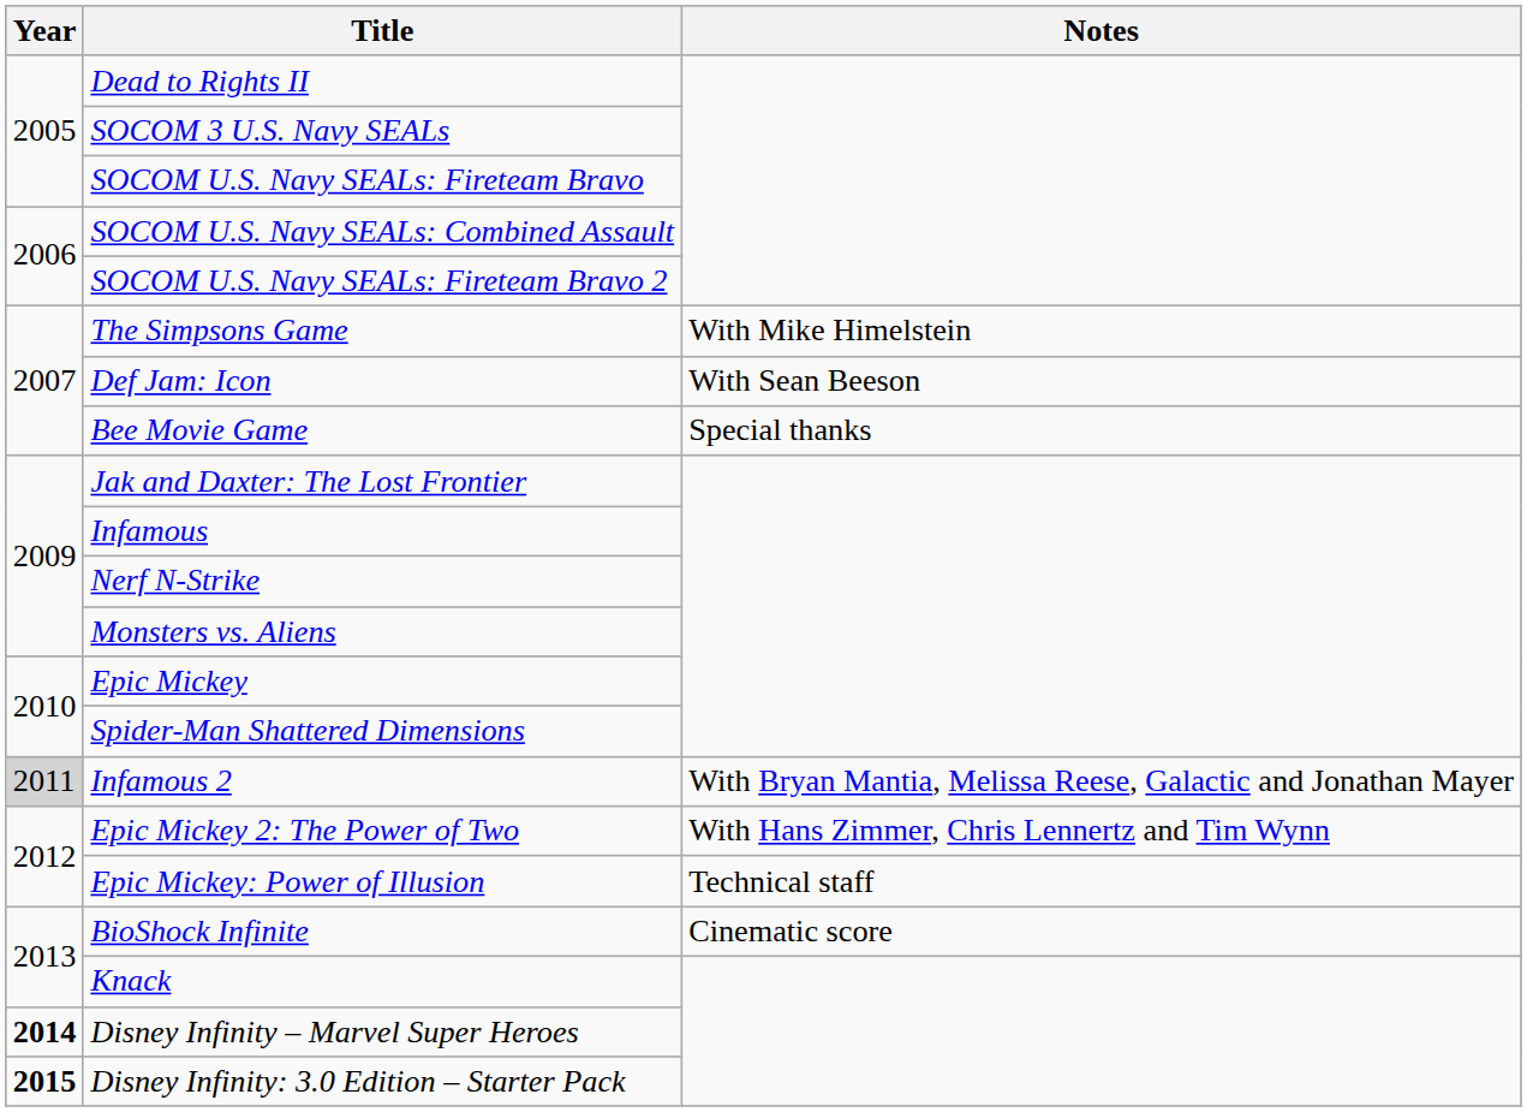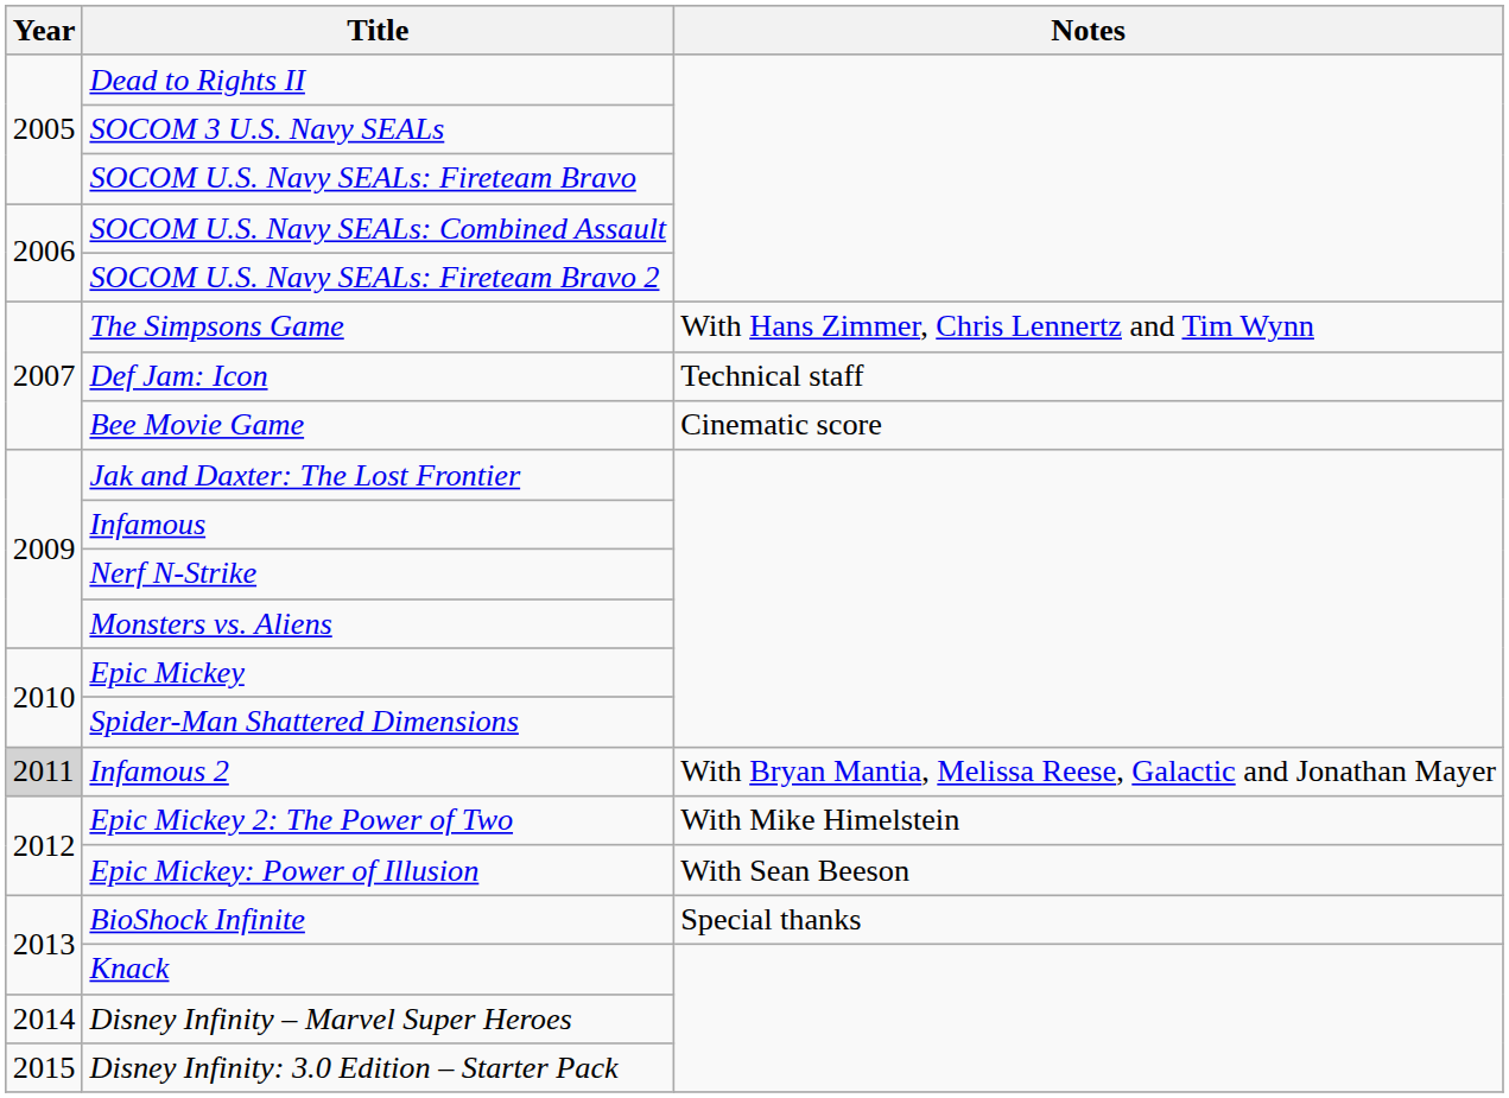 <table class="wikitable sortable" width="auto">
 <tr>
 <th>Year</th>
 <th>Title</th>
 <th>Notes</th>
 </tr>
 <tr>
 <td rowspan="3">2005</td>
 <td><em><a href='#'>Dead to Rights II</a></em></td>
 <td rowspan="5"></td>
 </tr>
 <tr>
 <td><em><a href='#'>SOCOM 3 U.S. Navy SEALs</a></em></td>
 </tr>
 <tr>
 <td><em><a href='#'>SOCOM U.S. Navy SEALs: Fireteam Bravo</a></em></td>
 </tr>
 <tr>
 <td rowspan="2">2006</td>
 <td><em><a href='#'>SOCOM U.S. Navy SEALs: Combined Assault</a></em></td>
 </tr>
 <tr>
 <td><em><a href='#'>SOCOM U.S. Navy SEALs: Fireteam Bravo 2</a></em></td>
 </tr>
 <tr>
 <td rowspan="3">2007</td>
 <td><em><a href='#'>The Simpsons Game</a></em></td>
-<td>With Mike Himelstein</td>
+<td>With <a href='#'>Hans Zimmer</a>, <a href='#'>Chris Lennertz</a> and <a href='#'>Tim Wynn</a></td>
 </tr>
 <tr>
 <td><em><a href='#'>Def Jam: Icon</a></em></td>
-<td>With Sean Beeson</td>
+<td>Technical staff</td>
 </tr>
 <tr>
 <td><em><a href='#'>Bee Movie Game</a></em></td>
-<td>Special thanks</td>
+<td>Cinematic score</td>
 </tr>
 <tr>
 <td rowspan="4">2009</td>
 <td><em><a href='#'>Jak and Daxter: The Lost Frontier</a></em></td>
 <td rowspan="6"></td>
 </tr>
 <tr>
 <td><em><a href='#'>Infamous</a></em></td>
 </tr>
 <tr>
 <td><em><a href='#'>Nerf N-Strike</a></em></td>
 </tr>
 <tr>
 <td><em><a href='#'>Monsters vs. Aliens</a></em></td>
 </tr>
 <tr>
 <td rowspan="2">2010</td>
 <td><em><a href='#'>Epic Mickey</a></em></td>
 </tr>
 <tr>
 <td><em><a href='#'>Spider-Man Shattered Dimensions</a></em></td>
 </tr>
 <tr>
 <td style="background: lightgrey;">2011</td>
 <td><em><a href='#'>Infamous 2</a></em></td>
 <td>With <a href='#'>Bryan Mantia</a>, <a href='#'>Melissa Reese</a>, <a href='#'>Galactic</a> and Jonathan Mayer</td>
 </tr>
 <tr>
 <td rowspan="2">2012</td>
 <td><em><a href='#'>Epic Mickey 2: The Power of Two</a></em></td>
-<td>With <a href='#'>Hans Zimmer</a>, <a href='#'>Chris Lennertz</a> and <a href='#'>Tim Wynn</a></td>
+<td>With Mike Himelstein</td>
 </tr>
 <tr>
 <td><em><a href='#'>Epic Mickey: Power of Illusion</a></em></td>
-<td>Technical staff</td>
+<td>With Sean Beeson</td>
 </tr>
 <tr>
 <td rowspan="2">2013</td>
 <td><em><a href='#'>BioShock Infinite</a></em></td>
-<td>Cinematic score</td>
+<td>Special thanks</td>
 </tr>
 <tr>
 <td><em><a href='#'>Knack</a></em></td>
 <td rowspan="3"></td>
 </tr>
 <tr>
-<td><strong>2014</strong></td>
+<td>2014</td>
 <td><em>Disney Infinity – Marvel Super Heroes</em></td>
 </tr>
 <tr>
-<td><strong>2015</strong></td>
+<td>2015</td>
 <td><em>Disney Infinity: 3.0 Edition – Starter Pack</em></td>
 </tr>
 </table>
